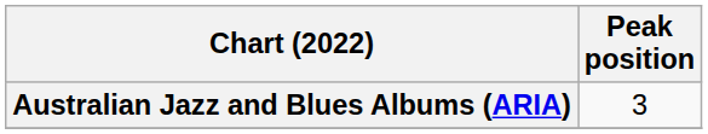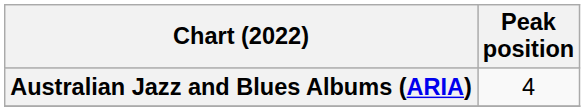 <table class="wikitable sortable plainrowheaders" style="text-align:center">
 <tr>
 <th scope="col">Chart (2022)</th>
 <th scope="col">Peak<br>position</th>
 </tr>
 <tr>
 <th scope="row">Australian Jazz and Blues Albums (<a href='#'>ARIA</a>)</th>
-<td>3</td>
+<td>4</td>
 </tr>
 <tr>
 </tr>
 <tr>
 </tr>
 <tr>
 </tr>
 <tr>
 </tr>
 <tr>
 </tr>
 <tr>
 </tr>
 <tr>
 </tr>
 <tr>
 </tr>
 <tr>
 </tr>
 </table>
